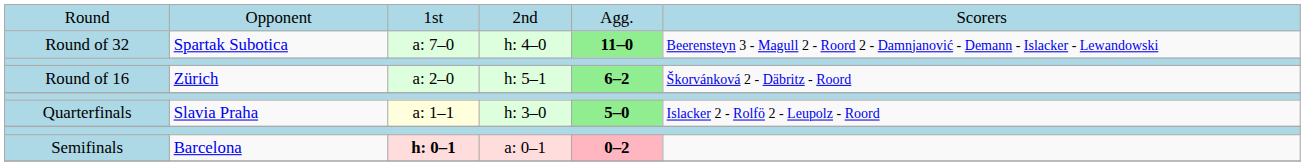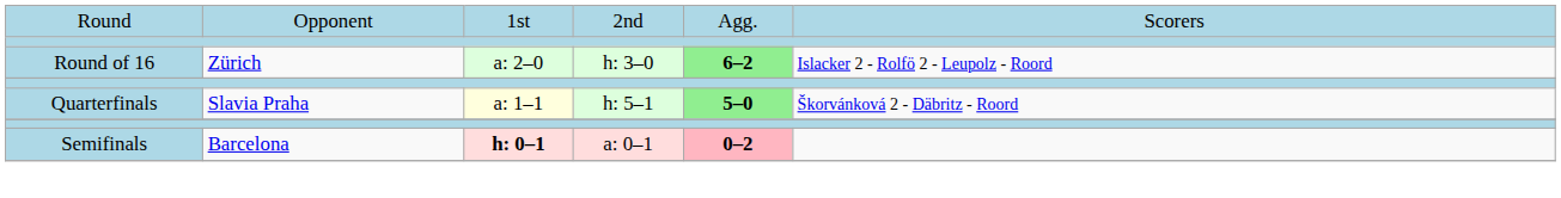 <table class="wikitable" style="text-align:center">
 <tr bgcolor=lightblue>
 <td width=150px>Round</td>
 <td width=200px>Opponent</td>
 <td width=80px>1st</td>
 <td width=80px>2nd</td>
 <td width=80px>Agg.</td>
 <td width=600px>Scorers</td>
 </tr>
-<tr>
-<td bgcolor=lightblue>Round of 32</td>
-<td align=left> <a href='#'>Spartak Subotica</a></td>
-<td bgcolor=#ddffdd>a: 7–0</td>
-<td bgcolor=#ddffdd>h: 4–0</td>
-<td bgcolor=lightgreen><strong>11–0</strong></td>
-<td align=left><small><a href='#'>Beerensteyn</a> 3 - <a href='#'>Magull</a> 2 - <a href='#'>Roord</a> 2 - <a href='#'>Damnjanović</a> - <a href='#'>Demann</a> - <a href='#'>Islacker</a> - <a href='#'>Lewandowski</a></small></td>
-</tr>
 <tr bgcolor=lightblue>
 <td colspan=6></td>
 </tr>
 <tr>
 <td bgcolor=lightblue>Round of 16</td>
 <td align=left> <a href='#'>Zürich</a></td>
 <td bgcolor="#ddffdd">a: 2–0</td>
-<td bgcolor="#ddffdd">h: 5–1</td>
+<td bgcolor="#ddffdd">h: 3–0</td>
 <td bgcolor=lightgreen><strong>6–2</strong></td>
-<td align=left><small><a href='#'>Škorvánková</a> 2 - <a href='#'>Däbritz</a> - <a href='#'>Roord</a></small></td>
+<td align=left><small><a href='#'>Islacker</a> 2 - <a href='#'>Rolfö</a> 2 - <a href='#'>Leupolz</a> - <a href='#'>Roord</a></small></td>
 </tr>
 <tr>
 </tr>
 <tr bgcolor=lightblue>
 <td colspan=6></td>
 </tr>
 <tr>
 <td bgcolor=lightblue>Quarterfinals</td>
 <td align=left> <a href='#'>Slavia Praha</a></td>
 <td bgcolor="#ffffdd">a: 1–1</td>
-<td bgcolor="#ddffdd">h: 3–0</td>
+<td bgcolor="#ddffdd">h: 5–1</td>
 <td bgcolor=lightgreen><strong>5–0</strong></td>
-<td align=left><small><a href='#'>Islacker</a> 2 - <a href='#'>Rolfö</a> 2 - <a href='#'>Leupolz</a> - <a href='#'>Roord</a></small></td>
+<td align=left><small><a href='#'>Škorvánková</a> 2 - <a href='#'>Däbritz</a> - <a href='#'>Roord</a></small></td>
 </tr>
 <tr>
 </tr>
 <tr bgcolor=lightblue>
 <td colspan=6></td>
 </tr>
 <tr>
 <td bgcolor=lightblue>Semifinals</td>
 <td align=left> <a href='#'>Barcelona</a></td>
 <td bgcolor="#ffdddd"><strong>h: 0–1</strong></td>
 <td bgcolor="#ffdddd">a: 0–1</td>
 <td bgcolor=lightpink><strong>0–2</strong></td>
 <td align=left></td>
 </tr>
 <tr>
 </tr>
 </table>
